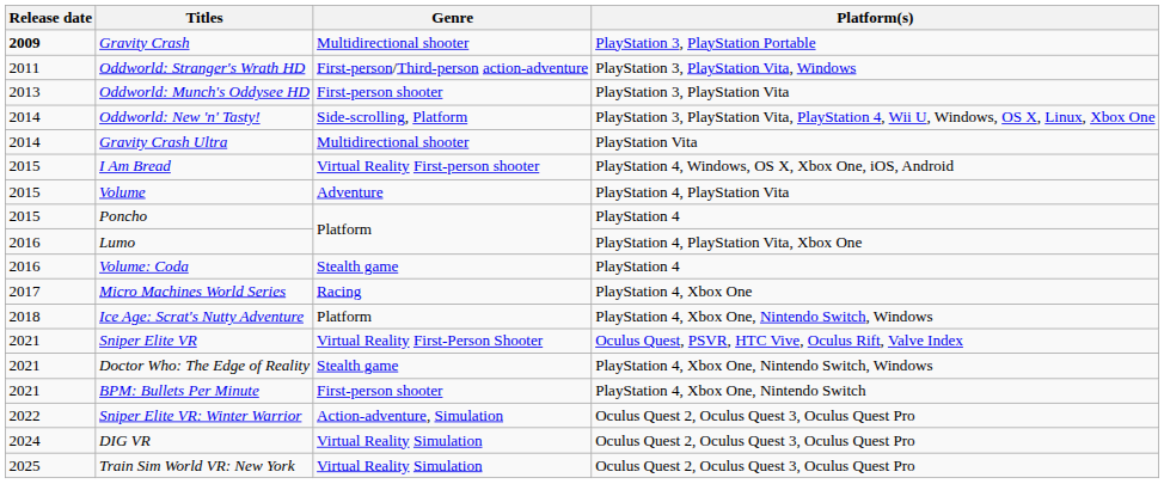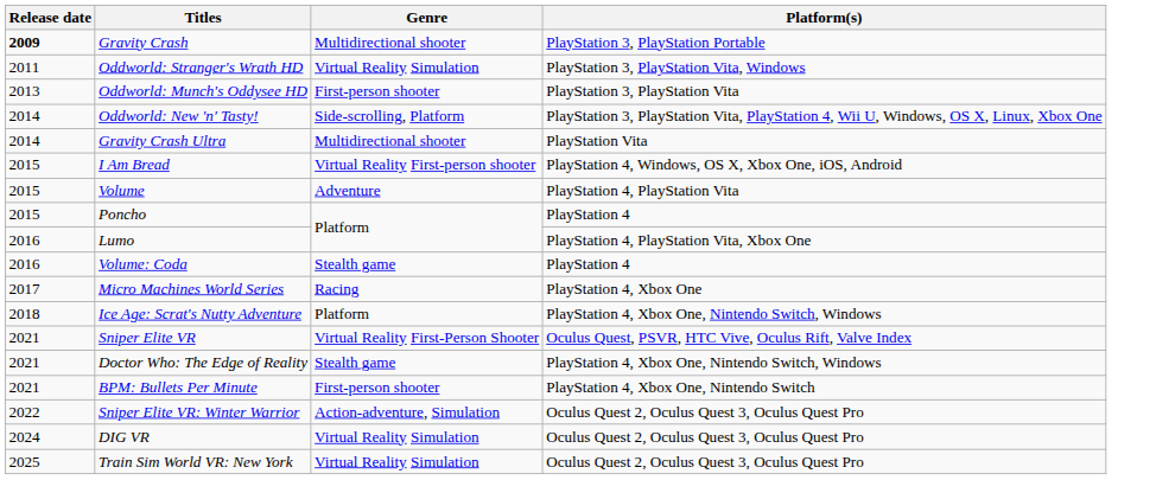 <table class="wikitable">
 <tr>
 <th>Release date</th>
 <th>Titles</th>
 <th>Genre</th>
 <th>Platform(s)</th>
 </tr>
 <tr>
 <td><strong>2009</strong></td>
 <td><em><a href='#'>Gravity Crash</a></em></td>
 <td><a href='#'>Multidirectional shooter</a></td>
 <td><a href='#'>PlayStation 3</a>, <a href='#'>PlayStation Portable</a></td>
 </tr>
 <tr>
 <td>2011</td>
 <td><em><a href='#'>Oddworld: Stranger's Wrath HD</a></em></td>
-<td><a href='#'>First-person</a>/<a href='#'>Third-person</a> <a href='#'>action-adventure</a></td>
+<td><a href='#'>Virtual Reality</a> <a href='#'>Simulation</a></td>
 <td>PlayStation 3, <a href='#'>PlayStation Vita</a>, <a href='#'>Windows</a></td>
 </tr>
 <tr>
 <td>2013</td>
 <td><em><a href='#'>Oddworld: Munch's Oddysee HD</a></em></td>
 <td><a href='#'>First-person shooter</a></td>
 <td>PlayStation 3, PlayStation Vita</td>
 </tr>
 <tr>
 <td>2014</td>
 <td><em><a href='#'>Oddworld: New 'n' Tasty!</a></em></td>
 <td><a href='#'>Side-scrolling</a>, <a href='#'>Platform</a></td>
 <td>PlayStation 3, PlayStation Vita, <a href='#'>PlayStation 4</a>, <a href='#'>Wii U</a>, Windows, <a href='#'>OS X</a>, <a href='#'>Linux</a>, <a href='#'>Xbox One</a></td>
 </tr>
 <tr>
 <td>2014</td>
 <td><em><a href='#'>Gravity Crash Ultra</a></em></td>
 <td><a href='#'>Multidirectional shooter</a></td>
 <td>PlayStation Vita</td>
 </tr>
 <tr>
 <td>2015</td>
 <td><em><a href='#'>I Am Bread</a></em></td>
 <td><a href='#'>Virtual Reality</a> <a href='#'>First-person shooter</a></td>
 <td>PlayStation 4, Windows, OS X, Xbox One, iOS, Android</td>
 </tr>
 <tr>
 <td>2015</td>
 <td><em><a href='#'>Volume</a></em></td>
 <td><a href='#'>Adventure</a></td>
 <td>PlayStation 4, PlayStation Vita</td>
 </tr>
 <tr>
 <td>2015</td>
 <td><em>Poncho</em></td>
 <td rowspan=2>Platform</td>
 <td>PlayStation 4</td>
 </tr>
 <tr>
 <td>2016</td>
 <td><em>Lumo</em></td>
 <td>PlayStation 4, PlayStation Vita, Xbox One</td>
 </tr>
 <tr>
 <td>2016</td>
 <td><em><a href='#'>Volume: Coda</a></em></td>
 <td><a href='#'>Stealth game</a></td>
 <td>PlayStation 4</td>
 </tr>
 <tr>
 <td>2017</td>
 <td><em><a href='#'>Micro Machines World Series</a></em></td>
 <td><a href='#'>Racing</a></td>
 <td>PlayStation 4, Xbox One</td>
 </tr>
 <tr>
 <td>2018</td>
 <td><em><a href='#'>Ice Age: Scrat's Nutty Adventure</a></em></td>
 <td>Platform</td>
 <td>PlayStation 4, Xbox One, <a href='#'>Nintendo Switch</a>, Windows</td>
 </tr>
 <tr>
 <td>2021</td>
 <td><em><a href='#'>Sniper Elite VR</a></em></td>
 <td><a href='#'>Virtual Reality</a> <a href='#'>First-Person Shooter</a></td>
 <td><a href='#'>Oculus Quest</a>, <a href='#'>PSVR</a>, <a href='#'>HTC Vive</a>, <a href='#'>Oculus Rift</a>, <a href='#'>Valve Index</a></td>
 </tr>
 <tr>
 <td>2021</td>
 <td><em>Doctor Who: The Edge of Reality</em></td>
 <td><a href='#'>Stealth game</a></td>
 <td>PlayStation 4, Xbox One, Nintendo Switch, Windows</td>
 </tr>
 <tr>
 <td>2021</td>
 <td><em><a href='#'>BPM: Bullets Per Minute</a></em></td>
 <td><a href='#'>First-person shooter</a></td>
 <td>PlayStation 4, Xbox One, Nintendo Switch</td>
 </tr>
 <tr>
 <td>2022</td>
 <td><em><a href='#'>Sniper Elite VR: Winter Warrior</a></em></td>
 <td><a href='#'>Action-adventure</a>, <a href='#'>Simulation</a></td>
 <td>Oculus Quest 2, Oculus Quest 3, Oculus Quest Pro</td>
 </tr>
 <tr>
 <td>2024</td>
 <td><em>DIG VR</em></td>
 <td><a href='#'>Virtual Reality</a> <a href='#'>Simulation</a></td>
 <td>Oculus Quest 2, Oculus Quest 3, Oculus Quest Pro</td>
 </tr>
 <tr>
 <td>2025</td>
 <td><em>Train Sim World VR: New York</em></td>
 <td><a href='#'>Virtual Reality</a> <a href='#'>Simulation</a></td>
 <td>Oculus Quest 2, Oculus Quest 3, Oculus Quest Pro</td>
 </tr>
 </table>
